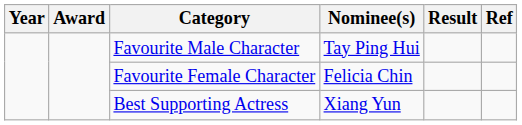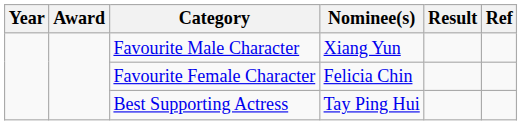 <table class="wikitable">
 <tr>
 <th>Year</th>
 <th>Award</th>
 <th>Category</th>
 <th>Nominee(s)</th>
 <th>Result</th>
 <th>Ref</th>
 </tr>
 <tr>
 <td rowspan="3"></td>
 <td rowspan="3"></td>
 <td><a href='#'>Favourite Male Character</a></td>
-<td><a href='#'>Tay Ping Hui</a></td>
+<td><a href='#'>Xiang Yun</a></td>
 <td></td>
 <td></td>
 </tr>
 <tr>
 <td><a href='#'>Favourite Female Character</a></td>
 <td><a href='#'>Felicia Chin</a></td>
 <td></td>
 <td></td>
 </tr>
 <tr>
 <td><a href='#'>Best Supporting Actress</a></td>
-<td><a href='#'>Xiang Yun</a></td>
+<td><a href='#'>Tay Ping Hui</a></td>
 <td></td>
 <td></td>
 </tr>
 </table>
